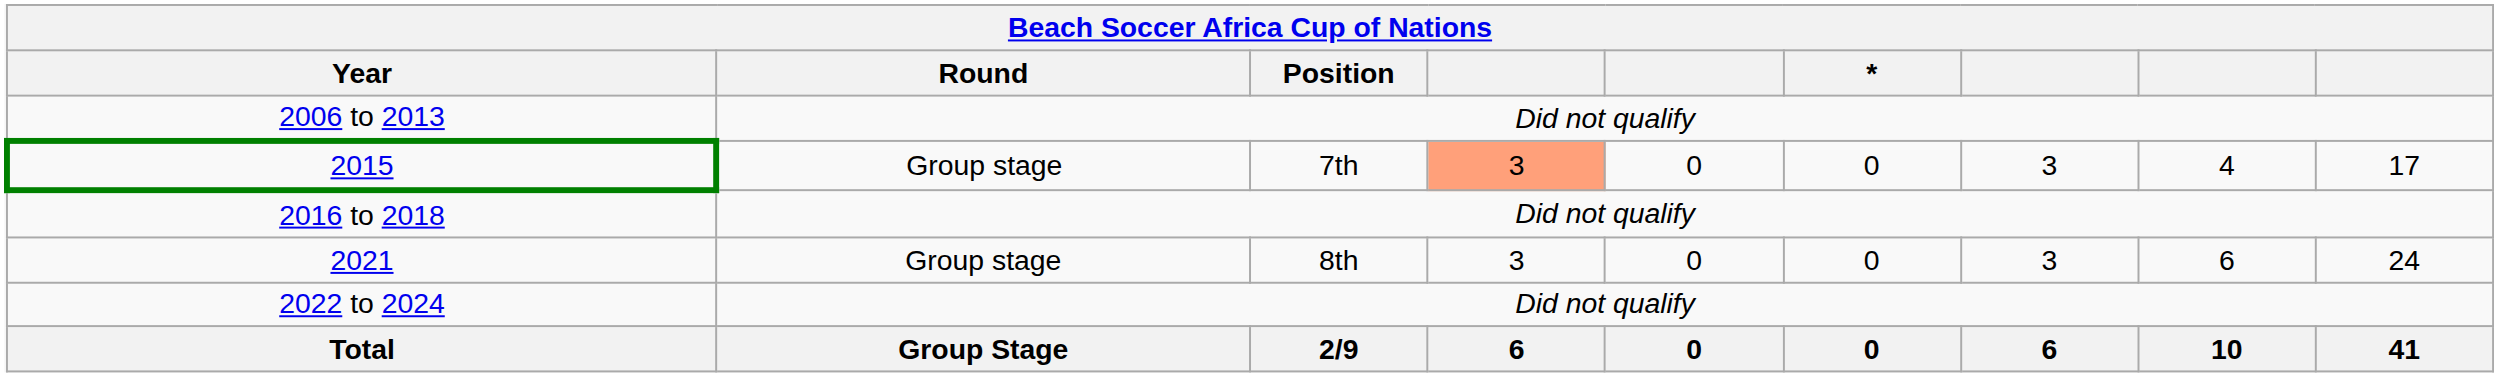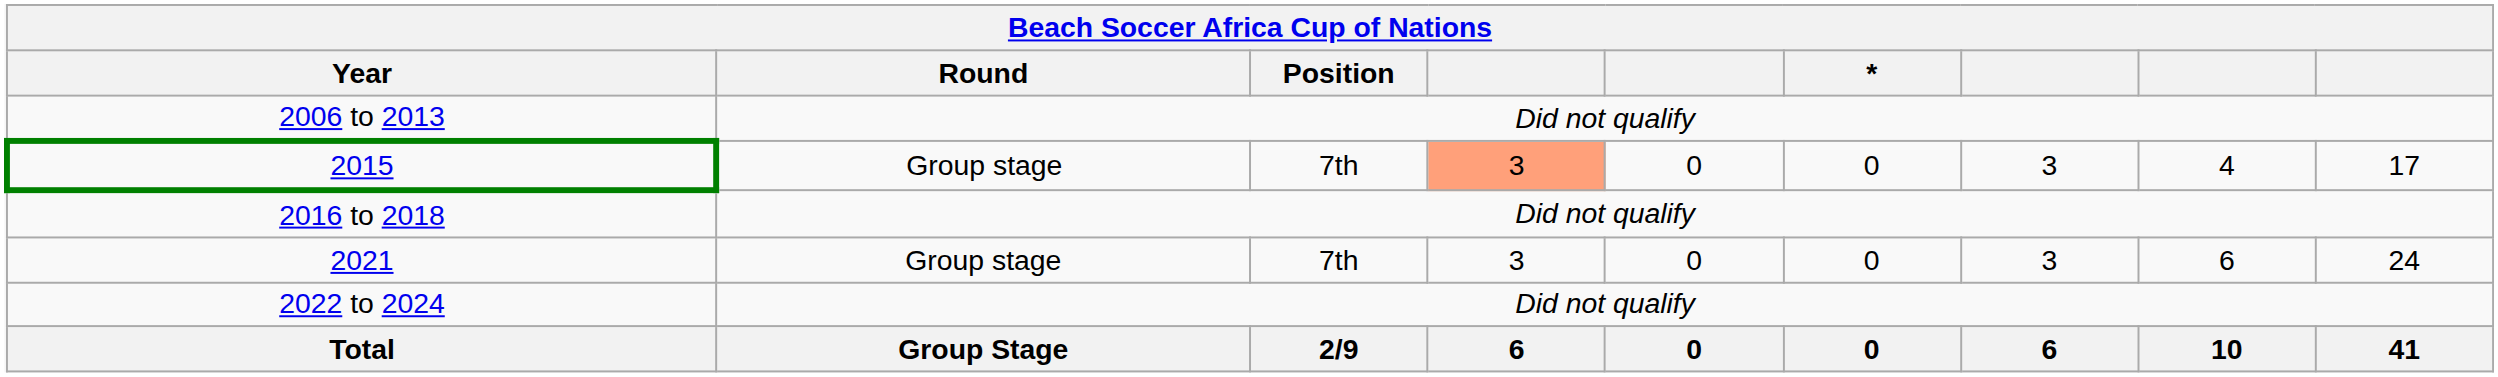 <table class="wikitable" class="wikitable" style="font-size:90%; text-align:center; width:100%">
 <tr>
 <th colspan=9><a href='#'>Beach Soccer Africa Cup of Nations</a></th>
 </tr>
 <tr>
 <th width="20%">Year</th>
 <th width="15%">Round</th>
 <th width="5%">Position</th>
 <th width="5%"></th>
 <th width="5%"></th>
 <th width="5%">*</th>
 <th width="5%"></th>
 <th width="5%"></th>
 <th width="5%"></th>
 </tr>
 <tr>
 <td> <a href='#'>2006</a> to  <a href='#'>2013</a></td>
 <td colspan="8"><em>Did not qualify</em></td>
 </tr>
 <tr>
 <td style="border: 3px solid green"> <a href='#'>2015</a></td>
 <td>Group stage</td>
 <td>7th</td>
 <td style="background: lightsalmon;">3</td>
 <td>0</td>
 <td>0</td>
 <td>3</td>
 <td>4</td>
 <td>17</td>
 </tr>
 <tr>
 <td> <a href='#'>2016</a> to  <a href='#'>2018</a></td>
 <td colspan="8"><em>Did not qualify</em></td>
 </tr>
 <tr>
 <td> <a href='#'>2021</a></td>
 <td>Group stage</td>
-<td>8th</td>
+<td>7th</td>
 <td>3</td>
 <td>0</td>
 <td>0</td>
 <td>3</td>
 <td>6</td>
 <td>24</td>
 </tr>
 <tr>
 <td> <a href='#'>2022</a> to  <a href='#'>2024</a></td>
 <td colspan="8"><em>Did not qualify</em></td>
 </tr>
 <tr>
 <th><strong>Total</strong></th>
 <th><strong>Group Stage</strong></th>
 <th>2/9</th>
 <th>6</th>
 <th>0</th>
 <th>0</th>
 <th>6</th>
 <th>10</th>
 <th>41</th>
 </tr>
 </table>
